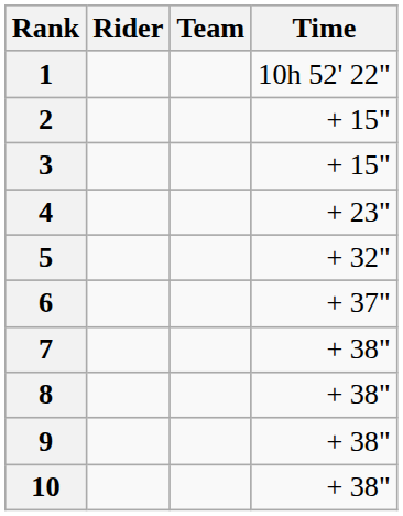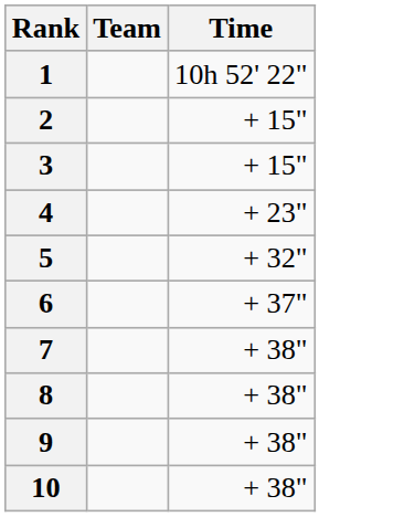 <table class="wikitable" margin-bottom:0;">
 <tr>
 <th scope="col">Rank</th>
-<th scope="col">Rider</th>
 <th scope="col">Team</th>
 <th scope="col">Time</th>
 </tr>
 <tr>
 <th scope="row">1</th>
-<td> </td>
 <td></td>
 <td align="right">10h 52' 22"</td>
 </tr>
 <tr>
 <th scope="row">2</th>
 <td></td>
-<td></td>
 <td align="right">+ 15"</td>
 </tr>
 <tr>
 <th scope="row">3</th>
-<td></td>
 <td></td>
 <td align="right">+ 15"</td>
 </tr>
 <tr>
 <th scope="row">4</th>
 <td></td>
-<td></td>
 <td align="right">+ 23"</td>
 </tr>
 <tr>
 <th scope="row">5</th>
-<td></td>
 <td></td>
 <td align="right">+ 32"</td>
 </tr>
 <tr>
 <th scope="row">6</th>
 <td></td>
-<td></td>
 <td align="right">+ 37"</td>
 </tr>
 <tr>
 <th scope="row">7</th>
-<td></td>
 <td></td>
 <td align="right">+ 38"</td>
 </tr>
 <tr>
 <th scope="row">8</th>
 <td></td>
-<td></td>
 <td align="right">+ 38"</td>
 </tr>
 <tr>
 <th scope="row">9</th>
-<td></td>
 <td></td>
 <td align="right">+ 38"</td>
 </tr>
 <tr>
 <th scope="row">10</th>
 <td></td>
-<td></td>
 <td align="right">+ 38"</td>
 </tr>
 </table>
